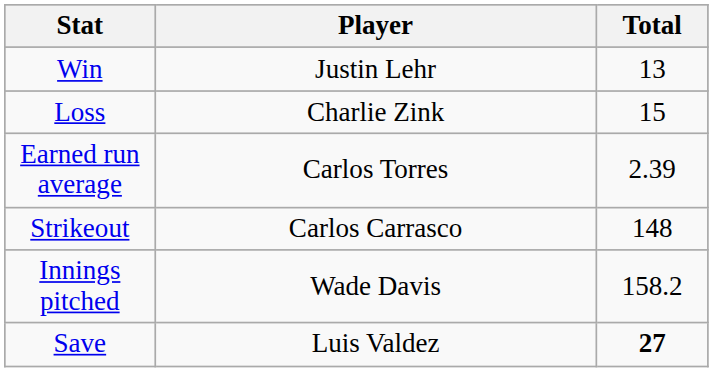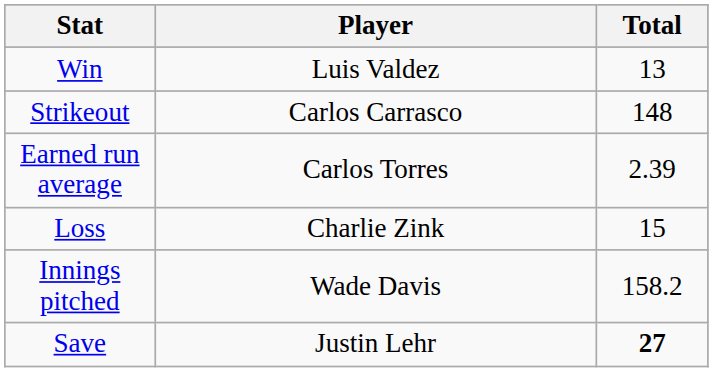 <table class="wikitable" width="33%" style="text-align:center;">
 <tr>
 <th width="5%">Stat</th>
 <th width="30%">Player</th>
 <th width="5%">Total</th>
 </tr>
 <tr>
 <td><a href='#'>Win</a></td>
-<td>Justin Lehr</td>
+<td>Luis Valdez</td>
 <td>13</td>
 </tr>
 <tr>
-<td><a href='#'>Loss</a></td>
-<td>Charlie Zink</td>
-<td>15</td>
+<td><a href='#'>Strikeout</a></td>
+<td>Carlos Carrasco</td>
+<td>148</td>
 </tr>
 <tr>
 <td><a href='#'>Earned run average</a></td>
 <td>Carlos Torres</td>
 <td>2.39</td>
 </tr>
 <tr>
-<td><a href='#'>Strikeout</a></td>
-<td>Carlos Carrasco</td>
-<td>148</td>
+<td><a href='#'>Loss</a></td>
+<td>Charlie Zink</td>
+<td>15</td>
 </tr>
 <tr>
 <td><a href='#'>Innings pitched</a></td>
 <td>Wade Davis</td>
 <td>158.2</td>
 </tr>
 <tr>
 <td><a href='#'>Save</a></td>
-<td>Luis Valdez</td>
+<td>Justin Lehr</td>
 <td><strong>27</strong></td>
 </tr>
 </table>
